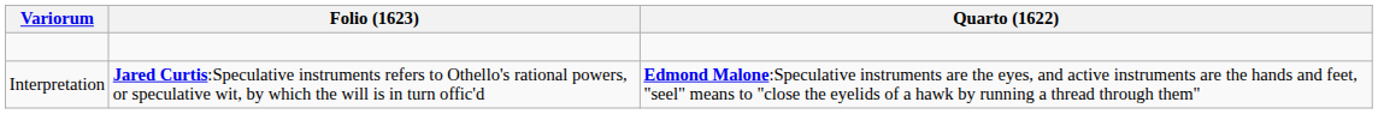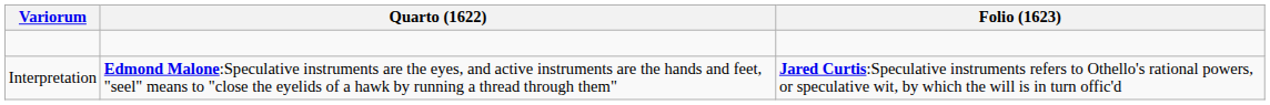 <table class="wikitable">
 <tr>
 <th><a href='#'>Variorum</a></th>
+<th>Quarto (1622)</th>
 <th>Folio (1623)</th>
-<th>Quarto (1622)</th>
 </tr>
 <tr>
 <td><br></td>
 <td><br></td>
 <td><br></td>
 </tr>
 <tr>
 <td>Interpretation</td>
+<td><strong><a href='#'>Edmond Malone</a></strong>:Speculative instruments are the eyes, and active instruments are the hands and feet, "seel" means to "close the eyelids of a hawk by running a thread through them"</td>
 <td><strong><a href='#'>Jared Curtis</a></strong>:Speculative instruments refers to Othello's rational powers, or speculative wit, by which the will is in turn offic'd</td>
-<td><strong><a href='#'>Edmond Malone</a></strong>:Speculative instruments are the eyes, and active instruments are the hands and feet, "seel" means to "close the eyelids of a hawk by running a thread through them"</td>
 </tr>
 </table>
